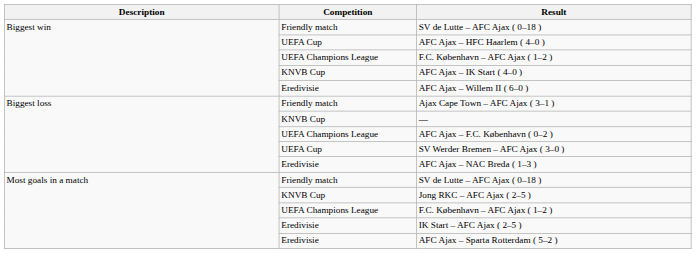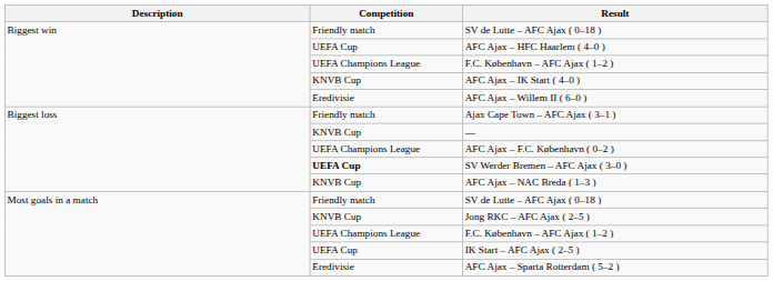 <table class="wikitable" style="width:80%; font-size:85%;">
 <tr valign=top>
 <th width=40% align=center>Description</th>
 <th width=20% align=center>Competition</th>
 <th width=40% align=center>Result</th>
 </tr>
 <tr valign=top>
 <td rowspan=5>Biggest win</td>
 <td>  Friendly match</td>
 <td>SV de Lutte – AFC Ajax ( 0–18 )</td>
 </tr>
 <tr>
 <td> UEFA Cup</td>
 <td>AFC Ajax – HFC Haarlem ( 4–0 )</td>
 </tr>
 <tr>
 <td> UEFA Champions League</td>
 <td>F.C. København – AFC Ajax ( 1–2 )</td>
 </tr>
 <tr>
 <td>  KNVB Cup</td>
 <td>AFC Ajax – IK Start ( 4–0 )</td>
 </tr>
 <tr>
 <td> Eredivisie</td>
 <td>AFC Ajax – Willem II ( 6–0 )</td>
 </tr>
 <tr valign=top>
 <td rowspan=5>Biggest loss</td>
 <td> Friendly match</td>
 <td>Ajax Cape Town – AFC Ajax ( 3–1 )</td>
 </tr>
 <tr>
 <td> KNVB Cup</td>
 <td>—</td>
 </tr>
 <tr>
 <td> UEFA Champions League</td>
 <td>AFC Ajax – F.C. København ( 0–2 )</td>
 </tr>
 <tr>
-<td> UEFA Cup</td>
+<td><strong> UEFA Cup</strong></td>
 <td>SV Werder Bremen – AFC Ajax ( 3–0 )</td>
 </tr>
 <tr>
-<td> Eredivisie</td>
+<td>  KNVB Cup</td>
 <td>AFC Ajax – NAC Breda ( 1–3 )</td>
 </tr>
 <tr valign=top>
 <td rowspan=5>Most goals in a match</td>
 <td> Friendly match</td>
 <td>SV de Lutte – AFC Ajax ( 0–18 )</td>
 </tr>
 <tr>
 <td> KNVB Cup</td>
 <td>Jong RKC – AFC Ajax ( 2–5 )</td>
 </tr>
 <tr>
 <td> UEFA Champions League</td>
 <td>F.C. København – AFC Ajax ( 1–2 )</td>
 </tr>
 <tr>
-<td> Eredivisie</td>
+<td> UEFA Cup</td>
 <td>IK Start – AFC Ajax ( 2–5 )</td>
 </tr>
 <tr>
 <td> Eredivisie</td>
 <td>AFC Ajax – Sparta Rotterdam ( 5–2 )</td>
 </tr>
 </table>
